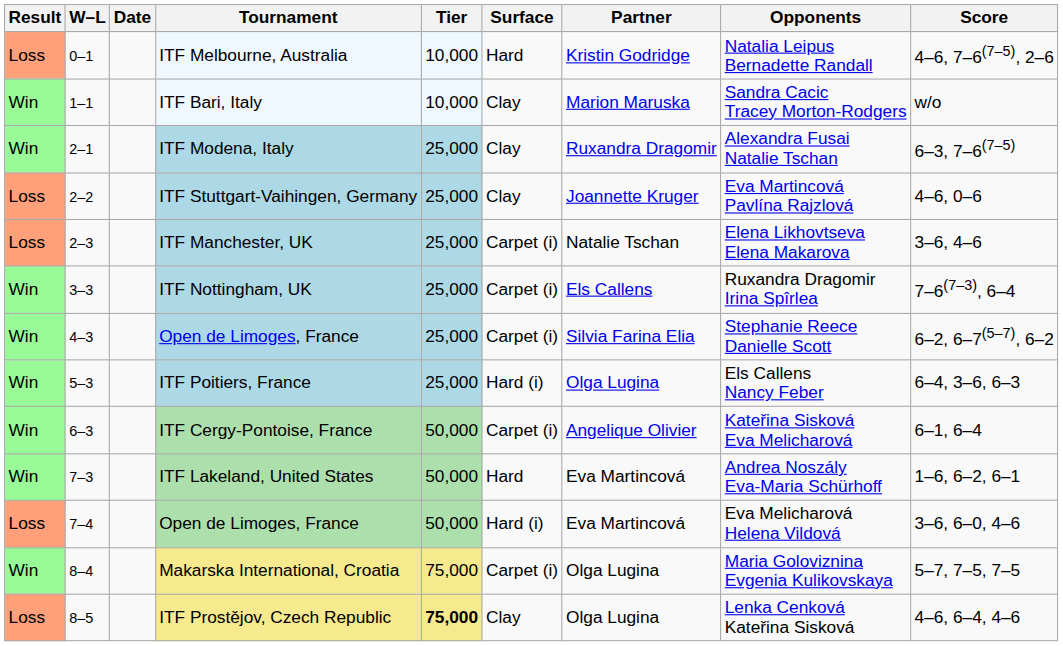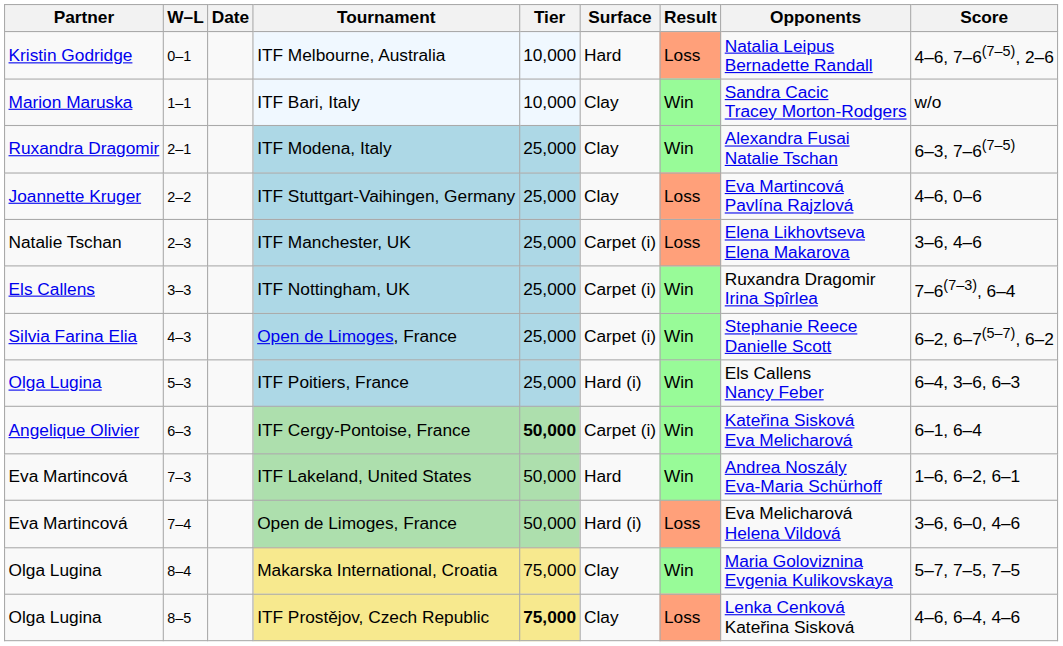 <table class="sortable wikitable">
 <tr>
-<th>Result</th>
+<th>Partner</th>
 <th class="unsortable">W–L</th>
 <th>Date</th>
 <th>Tournament</th>
 <th>Tier</th>
 <th>Surface</th>
-<th>Partner</th>
+<th>Result</th>
 <th>Opponents</th>
 <th class="unsortable">Score</th>
 </tr>
 <tr>
-<td style="background:#ffa07a;">Loss</td>
+<td> <a href='#'>Kristin Godridge</a></td>
 <td><small>0–1</small></td>
 <td></td>
 <td style="background:#f0f8ff;">ITF Melbourne, Australia</td>
 <td style="background:#f0f8ff;">10,000</td>
 <td>Hard</td>
-<td> <a href='#'>Kristin Godridge</a></td>
+<td style="background:#ffa07a;">Loss</td>
 <td> <a href='#'>Natalia Leipus</a><br> <a href='#'>Bernadette Randall</a></td>
 <td>4–6, 7–6<sup>(7–5)</sup>, 2–6</td>
 </tr>
 <tr>
-<td style="background:#98fb98;">Win</td>
+<td> <a href='#'>Marion Maruska</a></td>
 <td><small>1–1</small></td>
 <td></td>
 <td style="background:#f0f8ff;">ITF Bari, Italy</td>
 <td style="background:#f0f8ff;">10,000</td>
 <td>Clay</td>
-<td> <a href='#'>Marion Maruska</a></td>
+<td style="background:#98fb98;">Win</td>
 <td> <a href='#'>Sandra Cacic</a><br> <a href='#'>Tracey Morton-Rodgers</a></td>
 <td>w/o</td>
 </tr>
 <tr>
-<td style="background:#98fb98;">Win</td>
+<td> <a href='#'>Ruxandra Dragomir</a></td>
 <td><small>2–1</small></td>
 <td></td>
 <td style="background:lightblue;">ITF Modena, Italy</td>
 <td style="background:lightblue;">25,000</td>
 <td>Clay</td>
-<td> <a href='#'>Ruxandra Dragomir</a></td>
+<td style="background:#98fb98;">Win</td>
 <td> <a href='#'>Alexandra Fusai</a><br> <a href='#'>Natalie Tschan</a></td>
 <td>6–3, 7–6<sup>(7–5)</sup></td>
 </tr>
 <tr>
-<td style="background:#ffa07a;">Loss</td>
+<td> <a href='#'>Joannette Kruger</a></td>
 <td><small>2–2</small></td>
 <td></td>
 <td style="background:lightblue;">ITF Stuttgart-Vaihingen, Germany</td>
 <td style="background:lightblue;">25,000</td>
 <td>Clay</td>
-<td> <a href='#'>Joannette Kruger</a></td>
+<td style="background:#ffa07a;">Loss</td>
 <td> <a href='#'>Eva Martincová</a><br> <a href='#'>Pavlína Rajzlová</a></td>
 <td>4–6, 0–6</td>
 </tr>
 <tr>
-<td style="background:#ffa07a;">Loss</td>
+<td> Natalie Tschan</td>
 <td><small>2–3</small></td>
 <td></td>
 <td style="background:lightblue;">ITF Manchester, UK</td>
 <td style="background:lightblue;">25,000</td>
 <td>Carpet (i)</td>
-<td> Natalie Tschan</td>
+<td style="background:#ffa07a;">Loss</td>
 <td> <a href='#'>Elena Likhovtseva</a><br> <a href='#'>Elena Makarova</a></td>
 <td>3–6, 4–6</td>
 </tr>
 <tr>
-<td style="background:#98fb98;">Win</td>
+<td> <a href='#'>Els Callens</a></td>
 <td><small>3–3</small></td>
 <td></td>
 <td style="background:lightblue;">ITF Nottingham, UK</td>
 <td style="background:lightblue;">25,000</td>
 <td>Carpet (i)</td>
-<td> <a href='#'>Els Callens</a></td>
+<td style="background:#98fb98;">Win</td>
 <td> Ruxandra Dragomir<br> <a href='#'>Irina Spîrlea</a></td>
 <td>7–6<sup>(7–3)</sup>, 6–4</td>
 </tr>
 <tr>
-<td style="background:#98fb98;">Win</td>
+<td> <a href='#'>Silvia Farina Elia</a></td>
 <td><small>4–3</small></td>
 <td></td>
 <td style="background:lightblue;"><a href='#'>Open de Limoges</a>, France</td>
 <td style="background:lightblue;">25,000</td>
 <td>Carpet (i)</td>
-<td> <a href='#'>Silvia Farina Elia</a></td>
+<td style="background:#98fb98;">Win</td>
 <td> <a href='#'>Stephanie Reece</a><br> <a href='#'>Danielle Scott</a></td>
 <td>6–2, 6–7<sup>(5–7)</sup>, 6–2</td>
 </tr>
 <tr>
-<td style="background:#98fb98;">Win</td>
+<td> <a href='#'>Olga Lugina</a></td>
 <td><small>5–3</small></td>
 <td></td>
 <td style="background:lightblue;">ITF Poitiers, France</td>
 <td style="background:lightblue;">25,000</td>
 <td>Hard (i)</td>
-<td> <a href='#'>Olga Lugina</a></td>
+<td style="background:#98fb98;">Win</td>
 <td> Els Callens<br> <a href='#'>Nancy Feber</a></td>
 <td>6–4, 3–6, 6–3</td>
 </tr>
 <tr>
-<td style="background:#98fb98;">Win</td>
+<td> <a href='#'>Angelique Olivier</a></td>
 <td><small>6–3</small></td>
 <td></td>
 <td style="background:#addfad;">ITF Cergy-Pontoise, France</td>
-<td style="background:#addfad;">50,000</td>
+<td style="background:#addfad;"><strong>50,000</strong></td>
 <td>Carpet (i)</td>
-<td> <a href='#'>Angelique Olivier</a></td>
+<td style="background:#98fb98;">Win</td>
 <td> <a href='#'>Kateřina Sisková</a><br> <a href='#'>Eva Melicharová</a></td>
 <td>6–1, 6–4</td>
 </tr>
 <tr>
-<td style="background:#98fb98;">Win</td>
+<td> Eva Martincová</td>
 <td><small>7–3</small></td>
 <td></td>
 <td style="background:#addfad;">ITF Lakeland, United States</td>
 <td style="background:#addfad;">50,000</td>
 <td>Hard</td>
-<td> Eva Martincová</td>
+<td style="background:#98fb98;">Win</td>
 <td> <a href='#'>Andrea Noszály</a><br> <a href='#'>Eva-Maria Schürhoff</a></td>
 <td>1–6, 6–2, 6–1</td>
 </tr>
 <tr>
-<td style="background:#ffa07a;">Loss</td>
+<td> Eva Martincová</td>
 <td><small>7–4</small></td>
 <td></td>
 <td style="background:#addfad;">Open de Limoges, France</td>
 <td style="background:#addfad;">50,000</td>
 <td>Hard (i)</td>
-<td> Eva Martincová</td>
+<td style="background:#ffa07a;">Loss</td>
 <td> Eva Melicharová<br> <a href='#'>Helena Vildová</a></td>
 <td>3–6, 6–0, 4–6</td>
 </tr>
 <tr>
-<td style="background:#98fb98;">Win</td>
+<td> Olga Lugina</td>
 <td><small>8–4</small></td>
 <td></td>
 <td style="background:#f7e98e;">Makarska International, Croatia</td>
 <td style="background:#f7e98e;">75,000</td>
-<td>Carpet (i)</td>
-<td> Olga Lugina</td>
+<td>Clay</td>
+<td style="background:#98fb98;">Win</td>
 <td> <a href='#'>Maria Goloviznina</a><br> <a href='#'>Evgenia Kulikovskaya</a></td>
 <td>5–7, 7–5, 7–5</td>
 </tr>
 <tr>
-<td style="background:#ffa07a;">Loss</td>
+<td> Olga Lugina</td>
 <td><small>8–5</small></td>
 <td></td>
 <td style="background:#f7e98e;">ITF Prostějov, Czech Republic</td>
 <td style="background:#f7e98e;"><strong>75,000</strong></td>
 <td>Clay</td>
-<td> Olga Lugina</td>
+<td style="background:#ffa07a;">Loss</td>
 <td> <a href='#'>Lenka Cenková</a><br> Kateřina Sisková</td>
 <td>4–6, 6–4, 4–6</td>
 </tr>
 </table>
